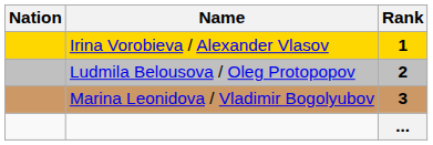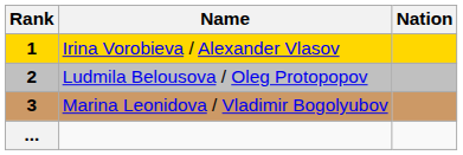 <table class="wikitable">
 <tr>
+<th>Rank</th>
+<th>Name</th>
 <th>Nation</th>
-<th>Name</th>
-<th>Rank</th>
 </tr>
 <tr bgcolor="gold">
+<td align="center"><strong>1</strong></td>
+<td><a href='#'>Irina Vorobieva</a> / <a href='#'>Alexander Vlasov</a></td>
 <td></td>
-<td><a href='#'>Irina Vorobieva</a> / <a href='#'>Alexander Vlasov</a></td>
-<td align="center"><strong>1</strong></td>
 </tr>
 <tr bgcolor="silver">
+<td align="center"><strong>2</strong></td>
+<td><a href='#'>Ludmila Belousova</a> / <a href='#'>Oleg Protopopov</a></td>
 <td></td>
-<td><a href='#'>Ludmila Belousova</a> / <a href='#'>Oleg Protopopov</a></td>
-<td align="center"><strong>2</strong></td>
 </tr>
 <tr bgcolor="cc9966">
+<td align="center"><strong>3</strong></td>
+<td><a href='#'>Marina Leonidova</a> / <a href='#'>Vladimir Bogolyubov</a></td>
 <td></td>
-<td><a href='#'>Marina Leonidova</a> / <a href='#'>Vladimir Bogolyubov</a></td>
-<td align="center"><strong>3</strong></td>
 </tr>
 <tr>
+<th>...</th>
 <td></td>
 <td></td>
-<th>...</th>
 </tr>
 </table>
